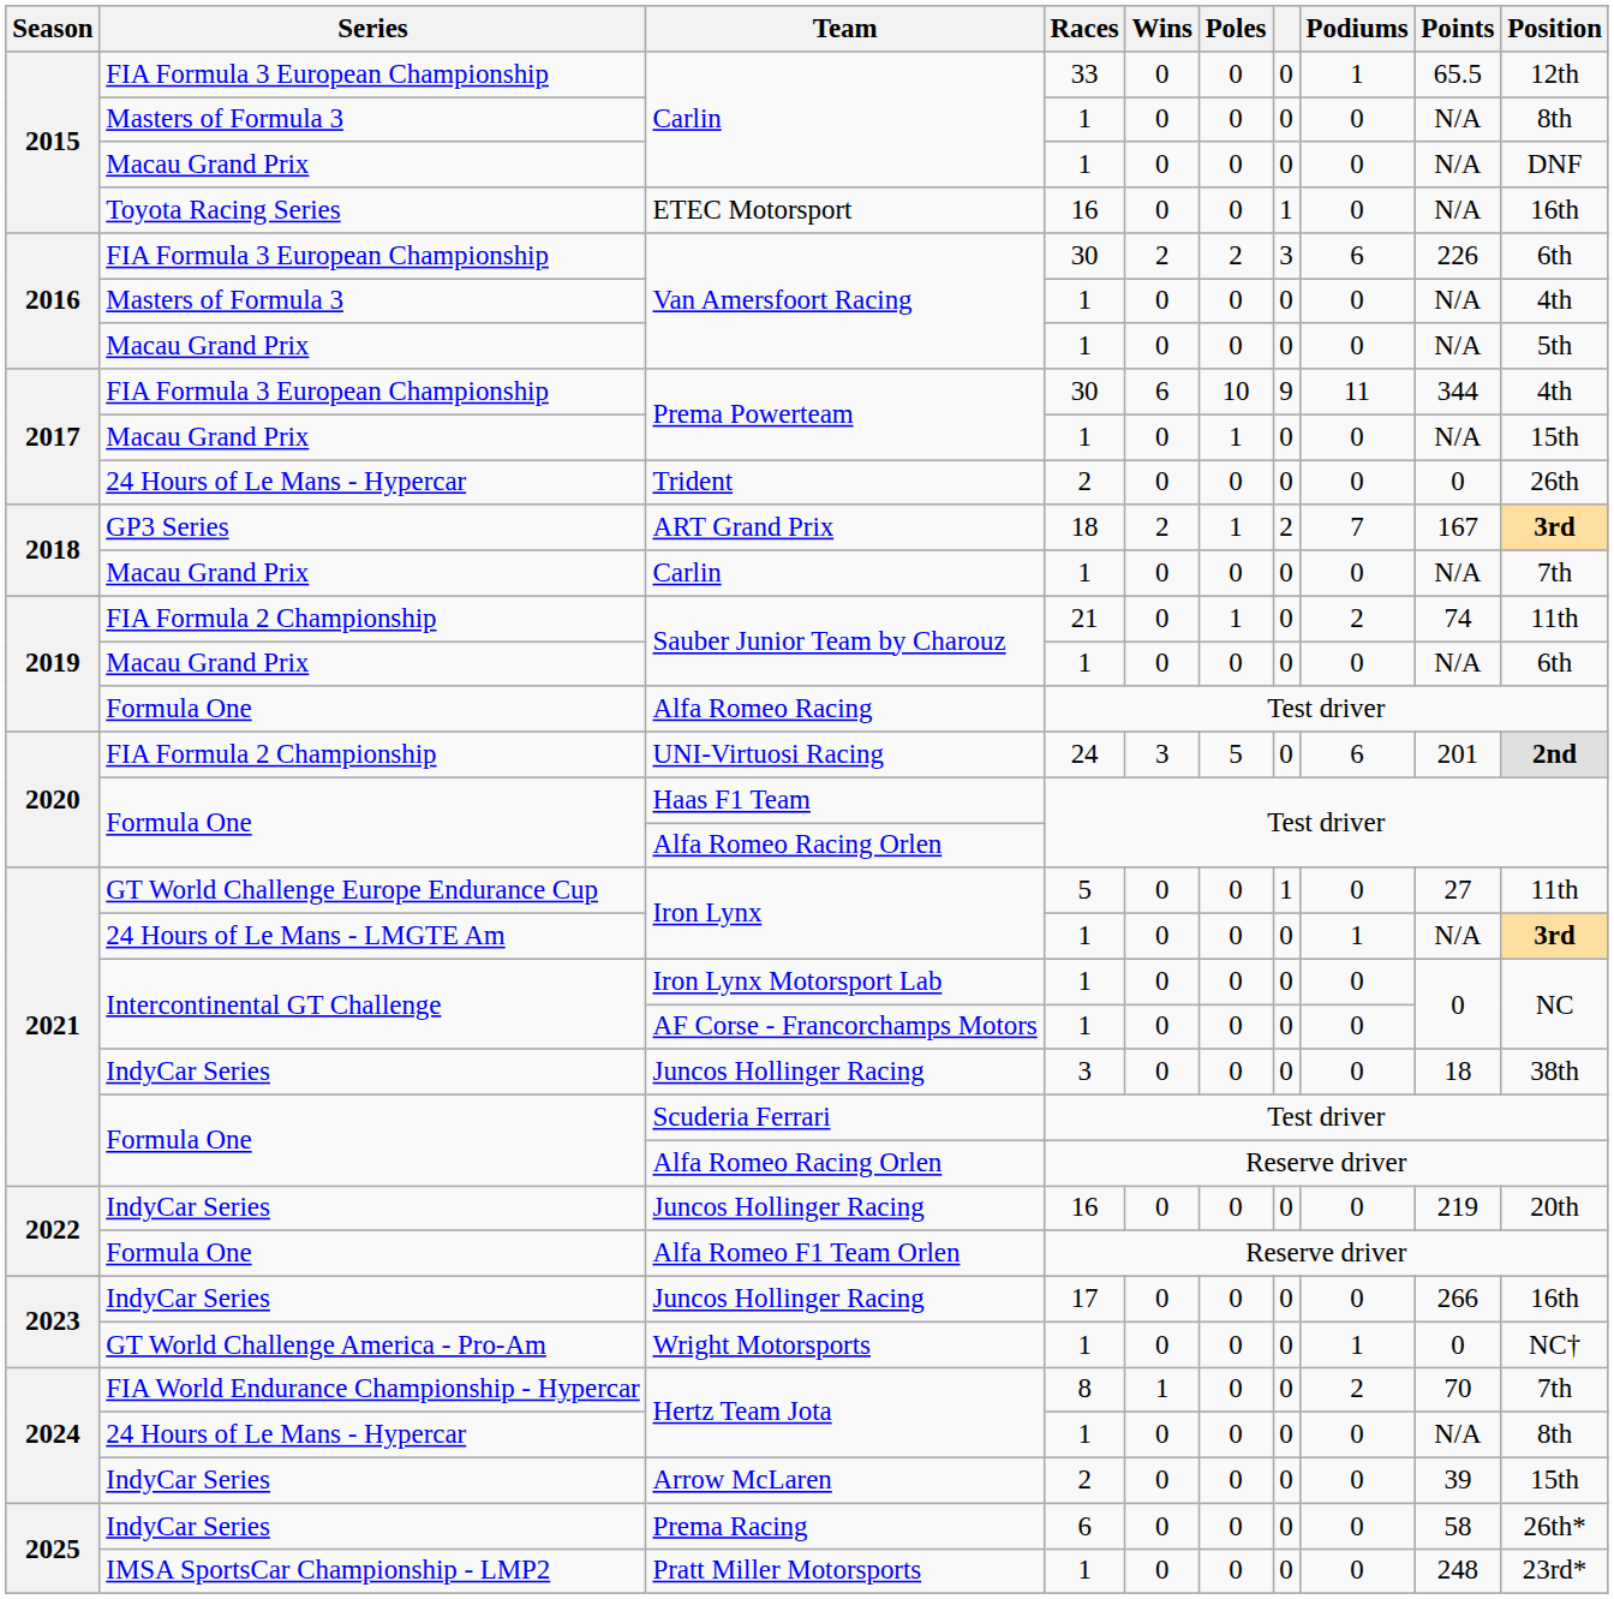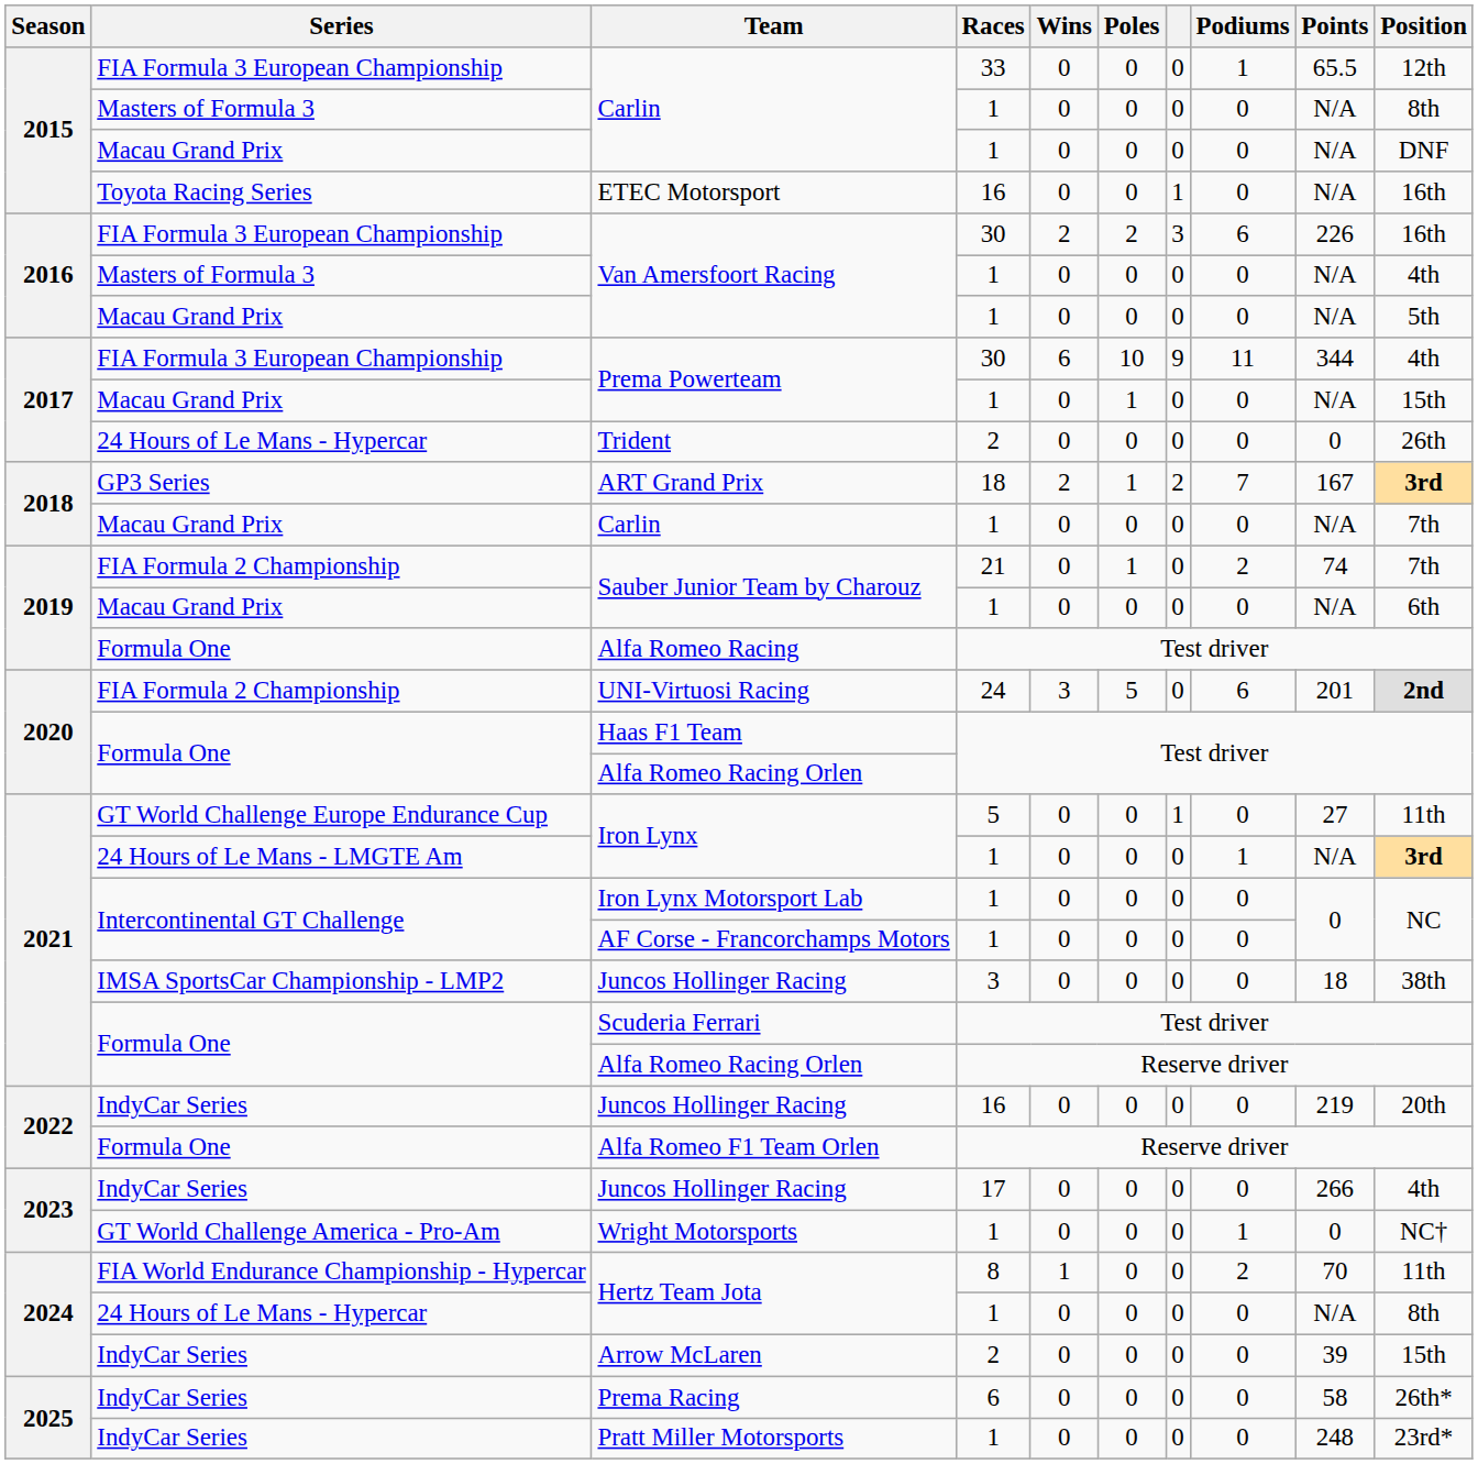 <table class="wikitable" style="font-size: 90%; text-align:center">
 <tr>
 <th>Season</th>
 <th>Series</th>
 <th>Team</th>
 <th>Races</th>
 <th>Wins</th>
 <th>Poles</th>
 <th></th>
 <th>Podiums</th>
 <th>Points</th>
 <th>Position</th>
 </tr>
 <tr>
 <th rowspan=4>2015</th>
 <td align=left><a href='#'>FIA Formula 3 European Championship</a></td>
 <td align=left rowspan=3><a href='#'>Carlin</a></td>
 <td>33</td>
 <td>0</td>
 <td>0</td>
 <td>0</td>
 <td>1</td>
 <td>65.5</td>
 <td>12th</td>
 </tr>
 <tr>
 <td align=left><a href='#'>Masters of Formula 3</a></td>
 <td>1</td>
 <td>0</td>
 <td>0</td>
 <td>0</td>
 <td>0</td>
 <td>N/A</td>
 <td>8th</td>
 </tr>
 <tr>
 <td align=left><a href='#'>Macau Grand Prix</a></td>
 <td>1</td>
 <td>0</td>
 <td>0</td>
 <td>0</td>
 <td>0</td>
 <td>N/A</td>
 <td>DNF</td>
 </tr>
 <tr>
 <td align=left><a href='#'>Toyota Racing Series</a></td>
 <td align=left>ETEC Motorsport</td>
 <td>16</td>
 <td>0</td>
 <td>0</td>
 <td>1</td>
 <td>0</td>
 <td>N/A</td>
 <td>16th</td>
 </tr>
 <tr>
 <th rowspan=3>2016</th>
 <td align=left><a href='#'>FIA Formula 3 European Championship</a></td>
 <td align=left rowspan=3><a href='#'>Van Amersfoort Racing</a></td>
 <td>30</td>
 <td>2</td>
 <td>2</td>
 <td>3</td>
 <td>6</td>
 <td>226</td>
-<td>6th</td>
+<td>16th</td>
 </tr>
 <tr>
 <td align=left><a href='#'>Masters of Formula 3</a></td>
 <td>1</td>
 <td>0</td>
 <td>0</td>
 <td>0</td>
 <td>0</td>
 <td>N/A</td>
 <td>4th</td>
 </tr>
 <tr>
 <td align=left><a href='#'>Macau Grand Prix</a></td>
 <td>1</td>
 <td>0</td>
 <td>0</td>
 <td>0</td>
 <td>0</td>
 <td>N/A</td>
 <td>5th</td>
 </tr>
 <tr>
 <th rowspan=3>2017</th>
 <td align=left><a href='#'>FIA Formula 3 European Championship</a></td>
 <td align=left rowspan=2><a href='#'>Prema Powerteam</a></td>
 <td>30</td>
 <td>6</td>
 <td>10</td>
 <td>9</td>
 <td>11</td>
 <td>344</td>
 <td>4th</td>
 </tr>
 <tr>
 <td align=left><a href='#'>Macau Grand Prix</a></td>
 <td>1</td>
 <td>0</td>
 <td>1</td>
 <td>0</td>
 <td>0</td>
 <td>N/A</td>
 <td>15th</td>
 </tr>
 <tr>
 <td align=left><a href='#'>24 Hours of Le Mans - Hypercar</a></td>
 <td align=left><a href='#'>Trident</a></td>
 <td>2</td>
 <td>0</td>
 <td>0</td>
 <td>0</td>
 <td>0</td>
 <td>0</td>
 <td>26th</td>
 </tr>
 <tr>
 <th rowspan=2>2018</th>
 <td align=left><a href='#'>GP3 Series</a></td>
 <td align=left><a href='#'>ART Grand Prix</a></td>
 <td>18</td>
 <td>2</td>
 <td>1</td>
 <td>2</td>
 <td>7</td>
 <td>167</td>
 <td style="background:#FFDF9F;"><strong>3rd</strong></td>
 </tr>
 <tr>
 <td align=left><a href='#'>Macau Grand Prix</a></td>
 <td align=left><a href='#'>Carlin</a></td>
 <td>1</td>
 <td>0</td>
 <td>0</td>
 <td>0</td>
 <td>0</td>
 <td>N/A</td>
 <td>7th</td>
 </tr>
 <tr>
 <th rowspan=3>2019</th>
 <td align=left><a href='#'>FIA Formula 2 Championship</a></td>
 <td rowspan=2 align=left><a href='#'>Sauber Junior Team by Charouz</a></td>
 <td>21</td>
 <td>0</td>
 <td>1</td>
 <td>0</td>
 <td>2</td>
 <td>74</td>
-<td>11th</td>
+<td>7th</td>
 </tr>
 <tr>
 <td align=left><a href='#'>Macau Grand Prix</a></td>
 <td>1</td>
 <td>0</td>
 <td>0</td>
 <td>0</td>
 <td>0</td>
 <td>N/A</td>
 <td>6th</td>
 </tr>
 <tr>
 <td align=left><a href='#'>Formula One</a></td>
 <td align=left><a href='#'>Alfa Romeo Racing</a></td>
 <td colspan="7">Test driver</td>
 </tr>
 <tr>
 <th rowspan=3>2020</th>
 <td align=left><a href='#'>FIA Formula 2 Championship</a></td>
 <td align=left><a href='#'>UNI-Virtuosi Racing</a></td>
 <td>24</td>
 <td>3</td>
 <td>5</td>
 <td>0</td>
 <td>6</td>
 <td>201</td>
 <td style="background:#DFDFDF"><strong>2nd</strong></td>
 </tr>
 <tr>
 <td rowspan=2 align=left><a href='#'>Formula One</a></td>
 <td align=left><a href='#'>Haas F1 Team</a></td>
 <td rowspan=2 colspan="7">Test driver</td>
 </tr>
 <tr>
 <td align=left><a href='#'>Alfa Romeo Racing Orlen</a></td>
 </tr>
 <tr>
 <th rowspan="7">2021</th>
 <td align=left><a href='#'>GT World Challenge Europe Endurance Cup</a></td>
 <td rowspan="2" align="left"><a href='#'>Iron Lynx</a></td>
 <td>5</td>
 <td>0</td>
 <td>0</td>
 <td>1</td>
 <td>0</td>
 <td>27</td>
 <td>11th</td>
 </tr>
 <tr>
 <td align=left><a href='#'>24 Hours of Le Mans - LMGTE Am</a></td>
 <td>1</td>
 <td>0</td>
 <td>0</td>
 <td>0</td>
 <td>1</td>
 <td>N/A</td>
 <td style="background:#FFDF9F;"><strong>3rd</strong></td>
 </tr>
 <tr>
 <td rowspan="2" align="left"><a href='#'>Intercontinental GT Challenge</a></td>
 <td align=left><a href='#'>Iron Lynx Motorsport Lab</a></td>
 <td>1</td>
 <td>0</td>
 <td>0</td>
 <td>0</td>
 <td>0</td>
 <td rowspan="2">0</td>
 <td rowspan="2">NC</td>
 </tr>
 <tr>
 <td align=left><a href='#'>AF Corse - Francorchamps Motors</a></td>
 <td>1</td>
 <td>0</td>
 <td>0</td>
 <td>0</td>
 <td>0</td>
 </tr>
 <tr>
-<td align=left><a href='#'>IndyCar Series</a></td>
+<td align="left"><a href='#'>IMSA SportsCar Championship - LMP2</a></td>
 <td align=left><a href='#'>Juncos Hollinger Racing</a></td>
 <td>3</td>
 <td>0</td>
 <td>0</td>
 <td>0</td>
 <td>0</td>
 <td>18</td>
 <td>38th</td>
 </tr>
 <tr>
 <td rowspan=2 align=left><a href='#'>Formula One</a></td>
 <td align=left><a href='#'>Scuderia Ferrari</a></td>
 <td colspan="7">Test driver</td>
 </tr>
 <tr>
 <td align=left><a href='#'>Alfa Romeo Racing Orlen</a></td>
 <td colspan="7">Reserve driver</td>
 </tr>
 <tr>
 <th rowspan=2>2022</th>
 <td align=left><a href='#'>IndyCar Series</a></td>
 <td align=left><a href='#'>Juncos Hollinger Racing</a></td>
 <td>16</td>
 <td>0</td>
 <td>0</td>
 <td>0</td>
 <td>0</td>
 <td>219</td>
 <td>20th</td>
 </tr>
 <tr>
 <td align=left><a href='#'>Formula One</a></td>
 <td align=left><a href='#'>Alfa Romeo F1 Team Orlen</a></td>
 <td colspan="7">Reserve driver</td>
 </tr>
 <tr>
 <th rowspan="2">2023</th>
 <td align=left><a href='#'>IndyCar Series</a></td>
 <td align=left><a href='#'>Juncos Hollinger Racing</a></td>
 <td>17</td>
 <td>0</td>
 <td>0</td>
 <td>0</td>
 <td>0</td>
 <td>266</td>
-<td>16th</td>
+<td>4th</td>
 </tr>
 <tr>
 <td align=left><a href='#'>GT World Challenge America - Pro-Am</a></td>
 <td align=left><a href='#'>Wright Motorsports</a></td>
 <td>1</td>
 <td>0</td>
 <td>0</td>
 <td>0</td>
 <td>1</td>
 <td>0</td>
 <td>NC†</td>
 </tr>
 <tr>
 <th rowspan="3">2024</th>
 <td align="left"><a href='#'>FIA World Endurance Championship - Hypercar</a></td>
 <td align="left" rowspan=2><a href='#'>Hertz Team Jota</a></td>
 <td>8</td>
 <td>1</td>
 <td>0</td>
 <td>0</td>
 <td>2</td>
 <td>70</td>
-<td>7th</td>
+<td>11th</td>
 </tr>
 <tr>
 <td align=left><a href='#'>24 Hours of Le Mans - Hypercar</a></td>
 <td>1</td>
 <td>0</td>
 <td>0</td>
 <td>0</td>
 <td>0</td>
 <td>N/A</td>
 <td>8th</td>
 </tr>
 <tr>
 <td align=left><a href='#'>IndyCar Series</a></td>
 <td align=left><a href='#'>Arrow McLaren</a></td>
 <td>2</td>
 <td>0</td>
 <td>0</td>
 <td>0</td>
 <td>0</td>
 <td>39</td>
 <td>15th</td>
 </tr>
 <tr>
 <th rowspan="2">2025</th>
 <td align=left><a href='#'>IndyCar Series</a></td>
 <td align=left><a href='#'>Prema Racing</a></td>
 <td>6</td>
 <td>0</td>
 <td>0</td>
 <td>0</td>
 <td>0</td>
 <td>58</td>
 <td>26th*</td>
 </tr>
 <tr>
-<td align="left"><a href='#'>IMSA SportsCar Championship - LMP2</a></td>
+<td align=left><a href='#'>IndyCar Series</a></td>
 <td align="left"><a href='#'>Pratt Miller Motorsports</a></td>
 <td>1</td>
 <td>0</td>
 <td>0</td>
 <td>0</td>
 <td>0</td>
 <td>248</td>
 <td>23rd*</td>
 </tr>
 </table>
